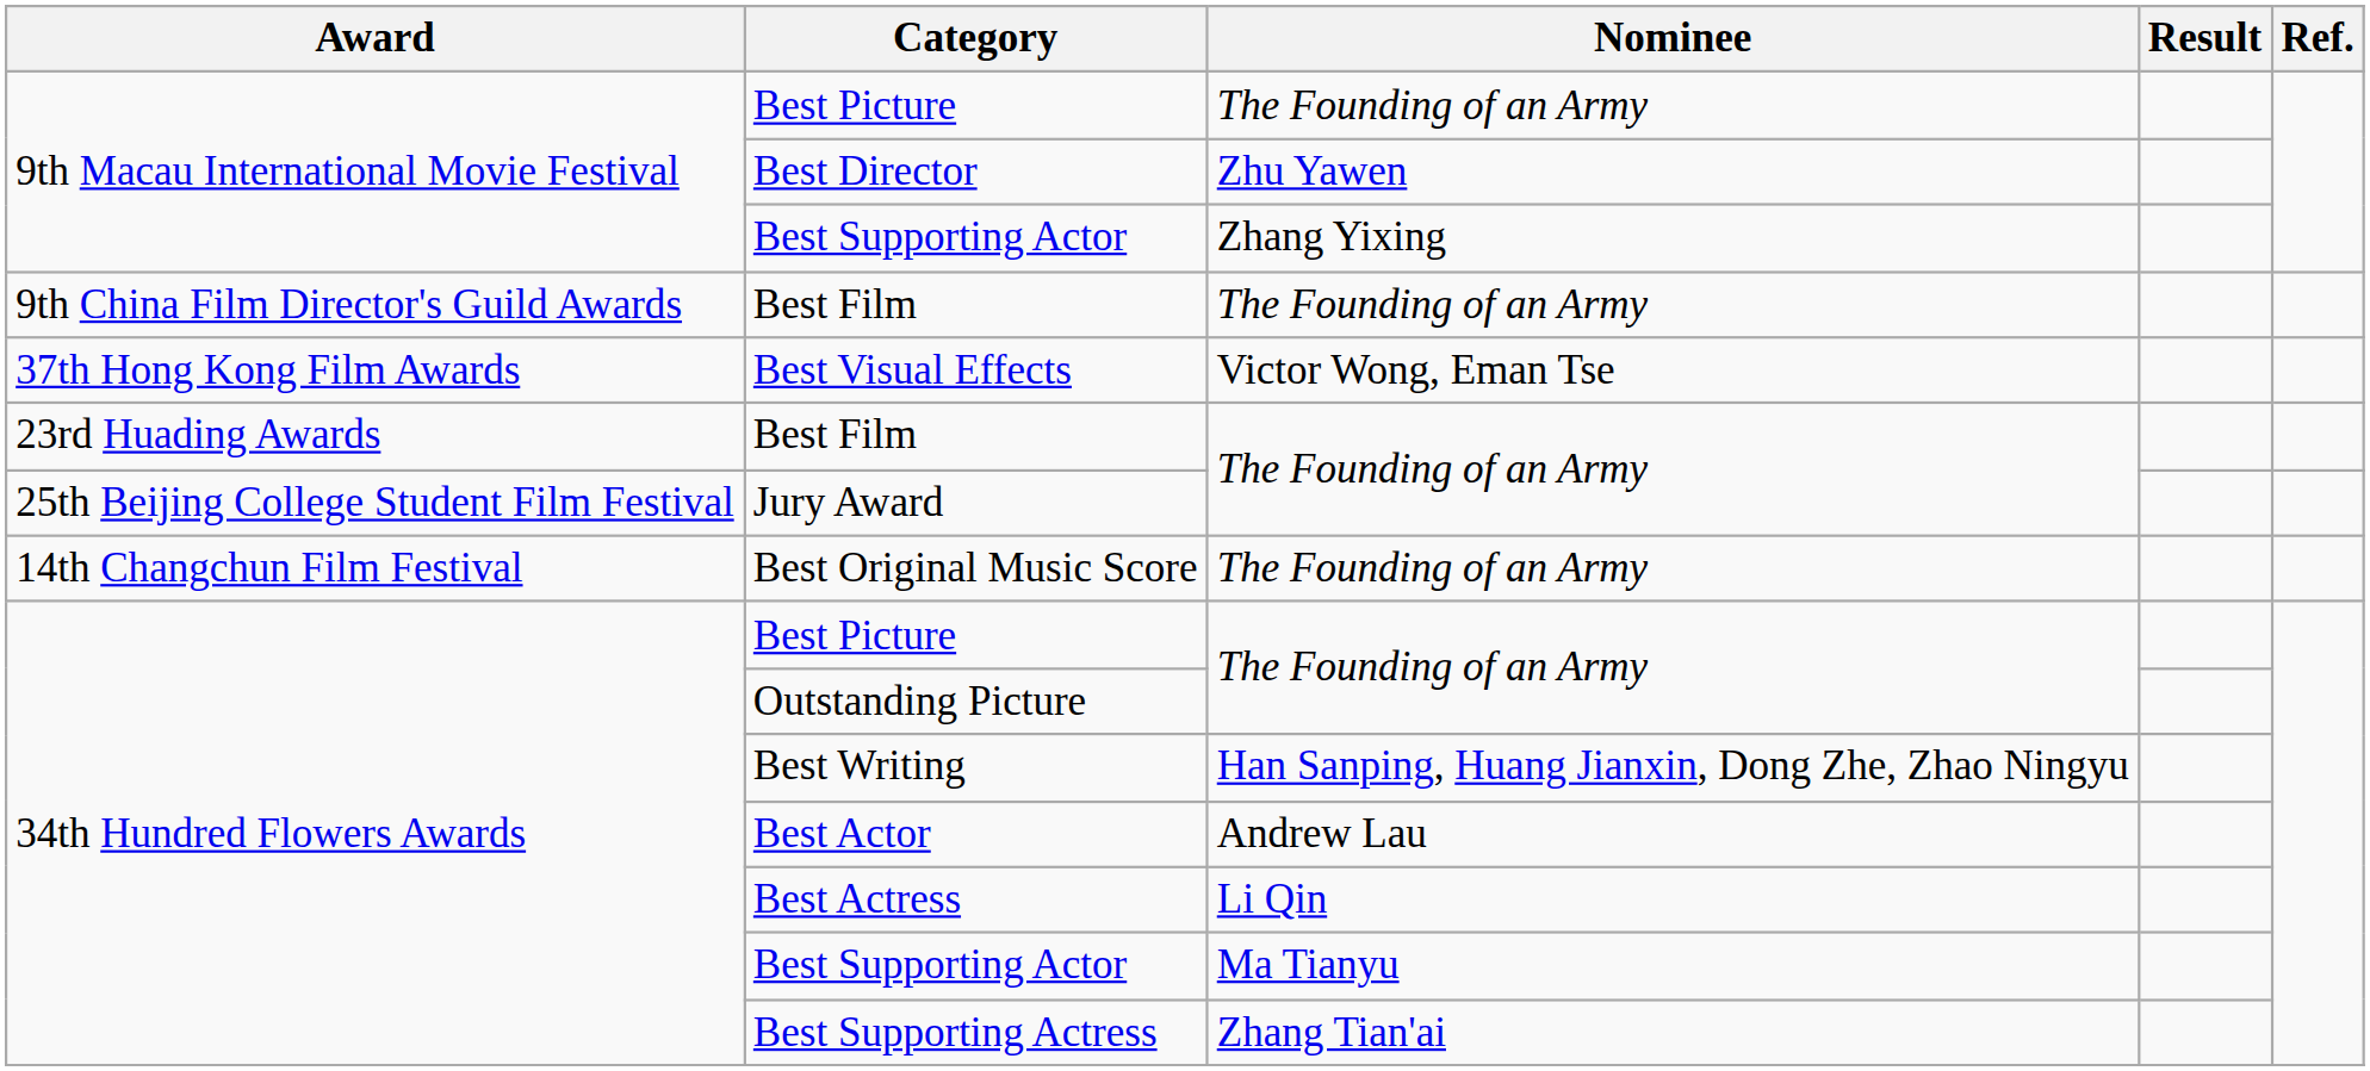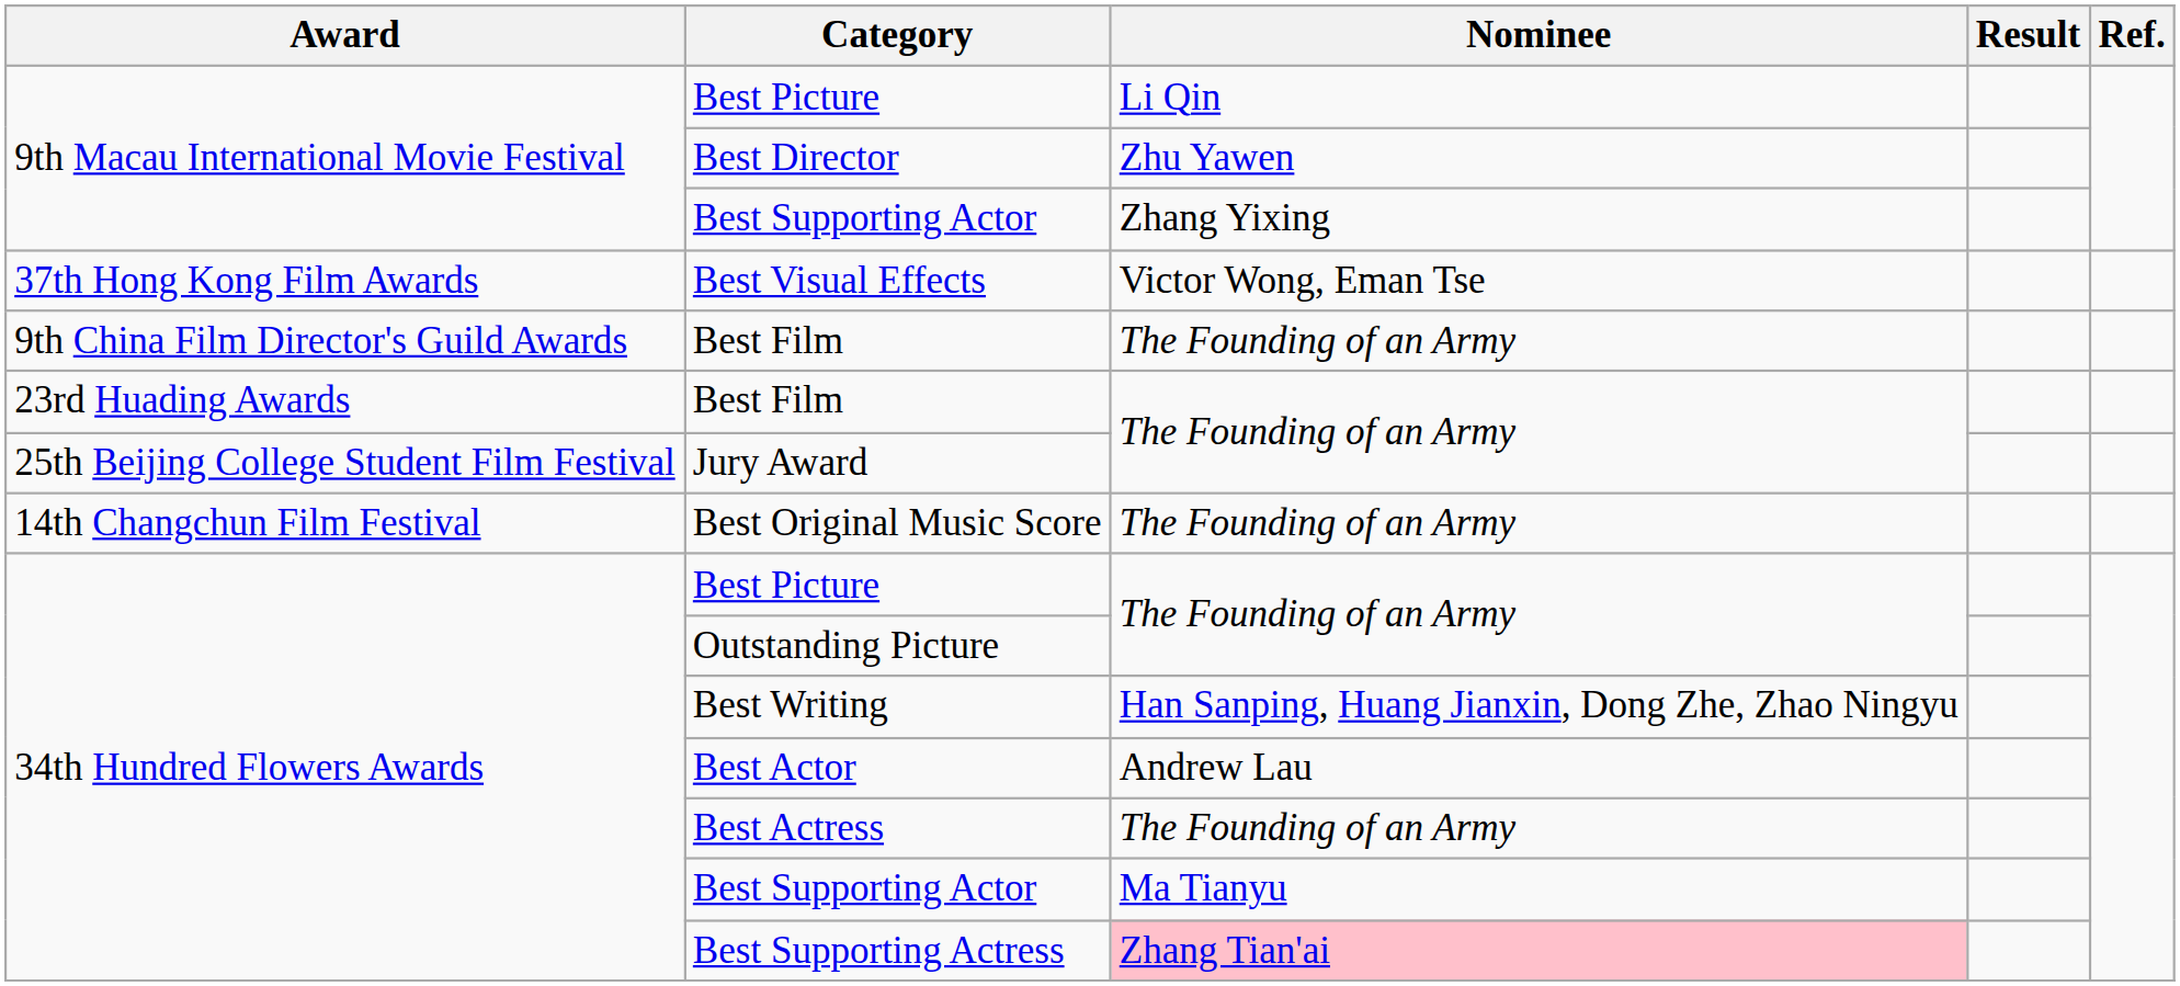 <table class=wikitable>
 <tr>
 <th>Award</th>
 <th>Category</th>
 <th>Nominee</th>
 <th>Result</th>
 <th>Ref.</th>
 </tr>
 <tr>
 <td rowspan=3>9th <a href='#'>Macau International Movie Festival</a></td>
 <td><a href='#'>Best Picture</a></td>
-<td><em> The Founding of an Army</em></td>
+<td><a href='#'>Li Qin</a></td>
 <td></td>
 <td rowspan=3></td>
 </tr>
 <tr>
 <td><a href='#'>Best Director</a></td>
 <td><a href='#'>Zhu Yawen</a></td>
 <td></td>
 </tr>
 <tr>
 <td><a href='#'>Best Supporting Actor</a></td>
 <td>Zhang Yixing</td>
 <td></td>
 </tr>
 <tr>
-<td>9th <a href='#'>China Film Director's Guild Awards</a></td>
-<td>Best Film</td>
-<td><em>The Founding of an Army</em></td>
+<td><a href='#'>37th Hong Kong Film Awards</a></td>
+<td><a href='#'>Best Visual Effects</a></td>
+<td>Victor Wong, Eman Tse</td>
 <td></td>
 <td></td>
 </tr>
 <tr>
-<td><a href='#'>37th Hong Kong Film Awards</a></td>
-<td><a href='#'>Best Visual Effects</a></td>
-<td>Victor Wong, Eman Tse</td>
+<td>9th <a href='#'>China Film Director's Guild Awards</a></td>
+<td>Best Film</td>
+<td><em>The Founding of an Army</em></td>
 <td></td>
 <td></td>
 </tr>
 <tr>
 <td>23rd <a href='#'>Huading Awards</a></td>
 <td>Best Film</td>
 <td rowspan=2><em>The Founding of an Army</em></td>
 <td></td>
 <td></td>
 </tr>
 <tr>
 <td>25th <a href='#'>Beijing College Student Film Festival</a></td>
 <td>Jury Award</td>
 <td></td>
 <td></td>
 </tr>
 <tr>
 <td>14th <a href='#'>Changchun Film Festival</a></td>
 <td>Best Original Music Score</td>
 <td><em>The Founding of an Army</em></td>
 <td></td>
 <td></td>
 </tr>
 <tr>
 <td rowspan=7>34th <a href='#'>Hundred Flowers Awards</a></td>
 <td><a href='#'>Best Picture</a></td>
 <td rowspan=2><em>The Founding of an Army</em></td>
 <td></td>
 <td rowspan=7></td>
 </tr>
 <tr>
 <td>Outstanding Picture</td>
 <td></td>
 </tr>
 <tr>
 <td>Best Writing</td>
 <td><a href='#'>Han Sanping</a>, <a href='#'>Huang Jianxin</a>, Dong Zhe, Zhao Ningyu</td>
 <td></td>
 </tr>
 <tr>
 <td><a href='#'>Best Actor</a></td>
 <td>Andrew Lau</td>
 <td></td>
 </tr>
 <tr>
 <td><a href='#'>Best Actress</a></td>
-<td><a href='#'>Li Qin</a></td>
+<td><em> The Founding of an Army</em></td>
 <td></td>
 </tr>
 <tr>
 <td><a href='#'>Best Supporting Actor</a></td>
 <td><a href='#'>Ma Tianyu</a></td>
 <td></td>
 </tr>
 <tr>
 <td><a href='#'>Best Supporting Actress</a></td>
-<td><a href='#'>Zhang Tian'ai</a></td>
+<td style="background: pink;"><a href='#'>Zhang Tian'ai</a></td>
 <td></td>
 </tr>
 <tr>
 </tr>
 </table>
